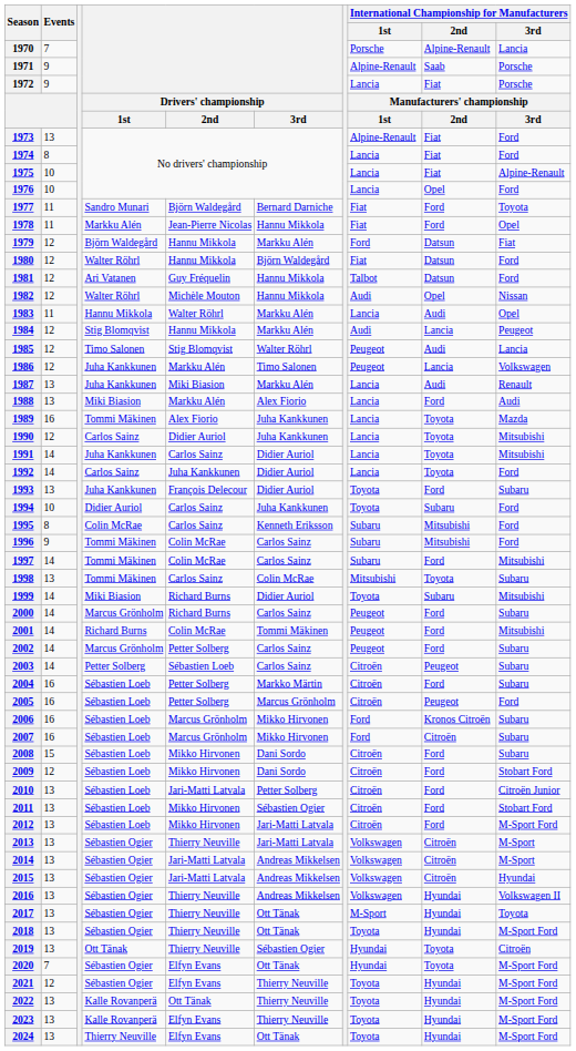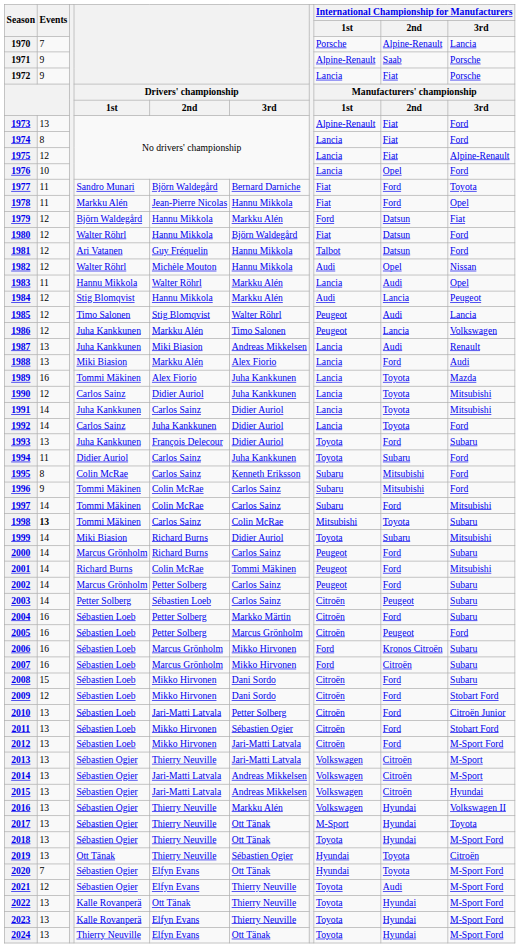 <table class="wikitable" style="font-size:90%;">
 <tr>
 <th rowspan=2>Season</th>
 <th rowspan=2>Events</th>
 <th rowspan=100></th>
 <th colspan=3 rowspan=5></th>
 <th rowspan=100></th>
 <th colspan=3><a href='#'>International Championship for Manufacturers</a></th>
 </tr>
 <tr>
 <th>1st</th>
 <th>2nd</th>
 <th>3rd</th>
 </tr>
 <tr>
 <th>1970</th>
 <td>7</td>
 <td> <a href='#'>Porsche</a></td>
 <td> <a href='#'>Alpine-Renault</a></td>
 <td> <a href='#'>Lancia</a></td>
 </tr>
 <tr>
 <th>1971</th>
 <td>9</td>
 <td> <a href='#'>Alpine-Renault</a></td>
 <td> <a href='#'>Saab</a></td>
 <td> <a href='#'>Porsche</a></td>
 </tr>
 <tr>
 <th>1972</th>
 <td>9</td>
 <td> <a href='#'>Lancia</a></td>
 <td> <a href='#'>Fiat</a></td>
 <td> <a href='#'>Porsche</a></td>
 </tr>
 <tr>
 <th colspan="2" rowspan="2"></th>
 <th colspan=3>Drivers' championship</th>
 <th colspan=3>Manufacturers' championship</th>
 </tr>
 <tr>
 <th>1st</th>
 <th>2nd</th>
 <th>3rd</th>
 <th>1st</th>
 <th>2nd</th>
 <th>3rd</th>
 </tr>
 <tr>
 <th><a href='#'>1973</a></th>
 <td>13</td>
 <td colspan=3 rowspan=4 style="text-align:center">No drivers' championship</td>
 <td> <a href='#'>Alpine-Renault</a></td>
 <td> <a href='#'>Fiat</a></td>
 <td> <a href='#'>Ford</a></td>
 </tr>
 <tr>
 <th><a href='#'>1974</a></th>
 <td>8</td>
 <td> <a href='#'>Lancia</a></td>
 <td> <a href='#'>Fiat</a></td>
 <td> <a href='#'>Ford</a></td>
 </tr>
 <tr>
 <th><a href='#'>1975</a></th>
-<td>10</td>
+<td>12</td>
 <td> <a href='#'>Lancia</a></td>
 <td> <a href='#'>Fiat</a></td>
 <td> <a href='#'>Alpine-Renault</a></td>
 </tr>
 <tr>
 <th><a href='#'>1976</a></th>
 <td>10</td>
 <td> <a href='#'>Lancia</a></td>
 <td> <a href='#'>Opel</a></td>
 <td> <a href='#'>Ford</a></td>
 </tr>
 <tr>
 <th><a href='#'>1977</a></th>
 <td>11</td>
 <td> <a href='#'>Sandro Munari</a></td>
 <td> <a href='#'>Björn Waldegård</a></td>
 <td> <a href='#'>Bernard Darniche</a></td>
 <td> <a href='#'>Fiat</a></td>
 <td> <a href='#'>Ford</a></td>
 <td> <a href='#'>Toyota</a></td>
 </tr>
 <tr>
 <th><a href='#'>1978</a></th>
 <td>11</td>
 <td> <a href='#'>Markku Alén</a></td>
 <td> <a href='#'>Jean-Pierre Nicolas</a></td>
 <td> <a href='#'>Hannu Mikkola</a></td>
 <td> <a href='#'>Fiat</a></td>
 <td> <a href='#'>Ford</a></td>
 <td> <a href='#'>Opel</a></td>
 </tr>
 <tr>
 <th><a href='#'>1979</a></th>
 <td>12</td>
 <td> <a href='#'>Björn Waldegård</a></td>
 <td> <a href='#'>Hannu Mikkola</a></td>
 <td> <a href='#'>Markku Alén</a></td>
 <td> <a href='#'>Ford</a></td>
 <td> <a href='#'>Datsun</a></td>
 <td> <a href='#'>Fiat</a></td>
 </tr>
 <tr>
 <th><a href='#'>1980</a></th>
 <td>12</td>
 <td> <a href='#'>Walter Röhrl</a></td>
 <td> <a href='#'>Hannu Mikkola</a></td>
 <td> <a href='#'>Björn Waldegård</a></td>
 <td> <a href='#'>Fiat</a></td>
 <td> <a href='#'>Datsun</a></td>
 <td> <a href='#'>Ford</a></td>
 </tr>
 <tr>
 <th><a href='#'>1981</a></th>
 <td>12</td>
 <td> <a href='#'>Ari Vatanen</a></td>
 <td> <a href='#'>Guy Fréquelin</a></td>
 <td> <a href='#'>Hannu Mikkola</a></td>
 <td> <a href='#'>Talbot</a></td>
 <td> <a href='#'>Datsun</a></td>
 <td> <a href='#'>Ford</a></td>
 </tr>
 <tr>
 <th><a href='#'>1982</a></th>
 <td>12</td>
 <td> <a href='#'>Walter Röhrl</a></td>
 <td> <a href='#'>Michèle Mouton</a></td>
 <td> <a href='#'>Hannu Mikkola</a></td>
 <td> <a href='#'>Audi</a></td>
 <td> <a href='#'>Opel</a></td>
 <td> <a href='#'>Nissan</a></td>
 </tr>
 <tr>
 <th><a href='#'>1983</a></th>
 <td>11</td>
 <td> <a href='#'>Hannu Mikkola</a></td>
 <td> <a href='#'>Walter Röhrl</a></td>
 <td> <a href='#'>Markku Alén</a></td>
 <td> <a href='#'>Lancia</a></td>
 <td> <a href='#'>Audi</a></td>
 <td> <a href='#'>Opel</a></td>
 </tr>
 <tr>
 <th><a href='#'>1984</a></th>
 <td>12</td>
 <td> <a href='#'>Stig Blomqvist</a></td>
 <td> <a href='#'>Hannu Mikkola</a></td>
 <td> <a href='#'>Markku Alén</a></td>
 <td> <a href='#'>Audi</a></td>
 <td> <a href='#'>Lancia</a></td>
 <td> <a href='#'>Peugeot</a></td>
 </tr>
 <tr>
 <th><a href='#'>1985</a></th>
 <td>12</td>
 <td> <a href='#'>Timo Salonen</a></td>
 <td> <a href='#'>Stig Blomqvist</a></td>
 <td> <a href='#'>Walter Röhrl</a></td>
 <td> <a href='#'>Peugeot</a></td>
 <td> <a href='#'>Audi</a></td>
 <td> <a href='#'>Lancia</a></td>
 </tr>
 <tr>
 <th><a href='#'>1986</a></th>
 <td>12</td>
 <td> <a href='#'>Juha Kankkunen</a></td>
 <td> <a href='#'>Markku Alén</a></td>
 <td> <a href='#'>Timo Salonen</a></td>
 <td> <a href='#'>Peugeot</a></td>
 <td> <a href='#'>Lancia</a></td>
 <td> <a href='#'>Volkswagen</a></td>
 </tr>
 <tr>
 <th><a href='#'>1987</a></th>
 <td>13</td>
 <td> <a href='#'>Juha Kankkunen</a></td>
 <td> <a href='#'>Miki Biasion</a></td>
-<td> <a href='#'>Markku Alén</a></td>
+<td> <a href='#'>Andreas Mikkelsen</a></td>
 <td> <a href='#'>Lancia</a></td>
 <td> <a href='#'>Audi</a></td>
 <td> <a href='#'>Renault</a></td>
 </tr>
 <tr>
 <th><a href='#'>1988</a></th>
 <td>13</td>
 <td> <a href='#'>Miki Biasion</a></td>
 <td> <a href='#'>Markku Alén</a></td>
 <td> <a href='#'>Alex Fiorio</a></td>
 <td> <a href='#'>Lancia</a></td>
 <td> <a href='#'>Ford</a></td>
 <td> <a href='#'>Audi</a></td>
 </tr>
 <tr>
 <th><a href='#'>1989</a></th>
 <td>16</td>
 <td> <a href='#'>Tommi Mäkinen</a></td>
 <td> <a href='#'>Alex Fiorio</a></td>
 <td> <a href='#'>Juha Kankkunen</a></td>
 <td> <a href='#'>Lancia</a></td>
 <td> <a href='#'>Toyota</a></td>
 <td> <a href='#'>Mazda</a></td>
 </tr>
 <tr>
 <th><a href='#'>1990</a></th>
 <td>12</td>
 <td> <a href='#'>Carlos Sainz</a></td>
 <td> <a href='#'>Didier Auriol</a></td>
 <td> <a href='#'>Juha Kankkunen</a></td>
 <td> <a href='#'>Lancia</a></td>
 <td> <a href='#'>Toyota</a></td>
 <td> <a href='#'>Mitsubishi</a></td>
 </tr>
 <tr>
 <th><a href='#'>1991</a></th>
 <td>14</td>
 <td> <a href='#'>Juha Kankkunen</a></td>
 <td> <a href='#'>Carlos Sainz</a></td>
 <td> <a href='#'>Didier Auriol</a></td>
 <td> <a href='#'>Lancia</a></td>
 <td> <a href='#'>Toyota</a></td>
 <td> <a href='#'>Mitsubishi</a></td>
 </tr>
 <tr>
 <th><a href='#'>1992</a></th>
 <td>14</td>
 <td> <a href='#'>Carlos Sainz</a></td>
 <td> <a href='#'>Juha Kankkunen</a></td>
 <td> <a href='#'>Didier Auriol</a></td>
 <td> <a href='#'>Lancia</a></td>
 <td> <a href='#'>Toyota</a></td>
 <td> <a href='#'>Ford</a></td>
 </tr>
 <tr>
 <th><a href='#'>1993</a></th>
 <td>13</td>
 <td> <a href='#'>Juha Kankkunen</a></td>
 <td> <a href='#'>François Delecour</a></td>
 <td> <a href='#'>Didier Auriol</a></td>
 <td> <a href='#'>Toyota</a></td>
 <td> <a href='#'>Ford</a></td>
 <td> <a href='#'>Subaru</a></td>
 </tr>
 <tr>
 <th><a href='#'>1994</a></th>
-<td>10</td>
+<td>11</td>
 <td> <a href='#'>Didier Auriol</a></td>
 <td> <a href='#'>Carlos Sainz</a></td>
 <td> <a href='#'>Juha Kankkunen</a></td>
 <td> <a href='#'>Toyota</a></td>
 <td> <a href='#'>Subaru</a></td>
 <td> <a href='#'>Ford</a></td>
 </tr>
 <tr>
 <th><a href='#'>1995</a></th>
 <td>8</td>
 <td> <a href='#'>Colin McRae</a></td>
 <td> <a href='#'>Carlos Sainz</a></td>
 <td> <a href='#'>Kenneth Eriksson</a></td>
 <td> <a href='#'>Subaru</a></td>
 <td> <a href='#'>Mitsubishi</a></td>
 <td> <a href='#'>Ford</a></td>
 </tr>
 <tr>
 <th><a href='#'>1996</a></th>
 <td>9</td>
 <td> <a href='#'>Tommi Mäkinen</a></td>
 <td> <a href='#'>Colin McRae</a></td>
 <td> <a href='#'>Carlos Sainz</a></td>
 <td> <a href='#'>Subaru</a></td>
 <td> <a href='#'>Mitsubishi</a></td>
 <td> <a href='#'>Ford</a></td>
 </tr>
 <tr>
 <th><a href='#'>1997</a></th>
 <td>14</td>
 <td> <a href='#'>Tommi Mäkinen</a></td>
 <td> <a href='#'>Colin McRae</a></td>
 <td> <a href='#'>Carlos Sainz</a></td>
 <td> <a href='#'>Subaru</a></td>
 <td> <a href='#'>Ford</a></td>
 <td> <a href='#'>Mitsubishi</a></td>
 </tr>
 <tr>
 <th><a href='#'>1998</a></th>
-<td>13</td>
+<td><strong>13</strong></td>
 <td> <a href='#'>Tommi Mäkinen</a></td>
 <td> <a href='#'>Carlos Sainz</a></td>
 <td> <a href='#'>Colin McRae</a></td>
 <td> <a href='#'>Mitsubishi</a></td>
 <td> <a href='#'>Toyota</a></td>
 <td> <a href='#'>Subaru</a></td>
 </tr>
 <tr>
 <th><a href='#'>1999</a></th>
 <td>14</td>
 <td> <a href='#'>Miki Biasion</a></td>
 <td> <a href='#'>Richard Burns</a></td>
 <td> <a href='#'>Didier Auriol</a></td>
 <td> <a href='#'>Toyota</a></td>
 <td> <a href='#'>Subaru</a></td>
 <td> <a href='#'>Mitsubishi</a></td>
 </tr>
 <tr>
 <th><a href='#'>2000</a></th>
 <td>14</td>
 <td> <a href='#'>Marcus Grönholm</a></td>
 <td> <a href='#'>Richard Burns</a></td>
 <td> <a href='#'>Carlos Sainz</a></td>
 <td> <a href='#'>Peugeot</a></td>
 <td> <a href='#'>Ford</a></td>
 <td> <a href='#'>Subaru</a></td>
 </tr>
 <tr>
 <th><a href='#'>2001</a></th>
 <td>14</td>
 <td> <a href='#'>Richard Burns</a></td>
 <td> <a href='#'>Colin McRae</a></td>
 <td> <a href='#'>Tommi Mäkinen</a></td>
 <td> <a href='#'>Peugeot</a></td>
 <td> <a href='#'>Ford</a></td>
 <td> <a href='#'>Mitsubishi</a></td>
 </tr>
 <tr>
 <th><a href='#'>2002</a></th>
 <td>14</td>
 <td> <a href='#'>Marcus Grönholm</a></td>
 <td> <a href='#'>Petter Solberg</a></td>
 <td> <a href='#'>Carlos Sainz</a></td>
 <td> <a href='#'>Peugeot</a></td>
 <td> <a href='#'>Ford</a></td>
 <td> <a href='#'>Subaru</a></td>
 </tr>
 <tr>
 <th><a href='#'>2003</a></th>
 <td>14</td>
 <td> <a href='#'>Petter Solberg</a></td>
 <td> <a href='#'>Sébastien Loeb</a></td>
 <td> <a href='#'>Carlos Sainz</a></td>
 <td> <a href='#'>Citroën</a></td>
 <td> <a href='#'>Peugeot</a></td>
 <td> <a href='#'>Subaru</a></td>
 </tr>
 <tr>
 <th><a href='#'>2004</a></th>
 <td>16</td>
 <td> <a href='#'>Sébastien Loeb</a></td>
 <td> <a href='#'>Petter Solberg</a></td>
 <td> <a href='#'>Markko Märtin</a></td>
 <td> <a href='#'>Citroën</a></td>
 <td> <a href='#'>Ford</a></td>
 <td> <a href='#'>Subaru</a></td>
 </tr>
 <tr>
 <th><a href='#'>2005</a></th>
 <td>16</td>
 <td> <a href='#'>Sébastien Loeb</a></td>
 <td> <a href='#'>Petter Solberg</a></td>
 <td> <a href='#'>Marcus Grönholm</a></td>
 <td> <a href='#'>Citroën</a></td>
 <td> <a href='#'>Peugeot</a></td>
 <td> <a href='#'>Ford</a></td>
 </tr>
 <tr>
 <th><a href='#'>2006</a></th>
 <td>16</td>
 <td> <a href='#'>Sébastien Loeb</a></td>
 <td> <a href='#'>Marcus Grönholm</a></td>
 <td> <a href='#'>Mikko Hirvonen</a></td>
 <td> <a href='#'>Ford</a></td>
 <td> <a href='#'>Kronos Citroën</a></td>
 <td> <a href='#'>Subaru</a></td>
 </tr>
 <tr>
 <th><a href='#'>2007</a></th>
 <td>16</td>
 <td> <a href='#'>Sébastien Loeb</a></td>
 <td> <a href='#'>Marcus Grönholm</a></td>
 <td> <a href='#'>Mikko Hirvonen</a></td>
 <td> <a href='#'>Ford</a></td>
 <td> <a href='#'>Citroën</a></td>
 <td> <a href='#'>Subaru</a></td>
 </tr>
 <tr>
 <th><a href='#'>2008</a></th>
 <td>15</td>
 <td> <a href='#'>Sébastien Loeb</a></td>
 <td> <a href='#'>Mikko Hirvonen</a></td>
 <td> <a href='#'>Dani Sordo</a></td>
 <td> <a href='#'>Citroën</a></td>
 <td> <a href='#'>Ford</a></td>
 <td> <a href='#'>Subaru</a></td>
 </tr>
 <tr>
 <th><a href='#'>2009</a></th>
 <td>12</td>
 <td> <a href='#'>Sébastien Loeb</a></td>
 <td> <a href='#'>Mikko Hirvonen</a></td>
 <td> <a href='#'>Dani Sordo</a></td>
 <td> <a href='#'>Citroën</a></td>
 <td> <a href='#'>Ford</a></td>
 <td> <a href='#'>Stobart Ford</a></td>
 </tr>
 <tr>
 <th><a href='#'>2010</a></th>
 <td>13</td>
 <td> <a href='#'>Sébastien Loeb</a></td>
 <td> <a href='#'>Jari-Matti Latvala</a></td>
 <td> <a href='#'>Petter Solberg</a></td>
 <td> <a href='#'>Citroën</a></td>
 <td> <a href='#'>Ford</a></td>
 <td> <a href='#'>Citroën Junior</a></td>
 </tr>
 <tr>
 <th><a href='#'>2011</a></th>
 <td>13</td>
 <td> <a href='#'>Sébastien Loeb</a></td>
 <td> <a href='#'>Mikko Hirvonen</a></td>
 <td> <a href='#'>Sébastien Ogier</a></td>
 <td> <a href='#'>Citroën</a></td>
 <td> <a href='#'>Ford</a></td>
 <td> <a href='#'>Stobart Ford</a></td>
 </tr>
 <tr>
 <th><a href='#'>2012</a></th>
 <td>13</td>
 <td> <a href='#'>Sébastien Loeb</a></td>
 <td> <a href='#'>Mikko Hirvonen</a></td>
 <td> <a href='#'>Jari-Matti Latvala</a></td>
 <td> <a href='#'>Citroën</a></td>
 <td> <a href='#'>Ford</a></td>
 <td> <a href='#'>M-Sport Ford</a></td>
 </tr>
 <tr>
 <th><a href='#'>2013</a></th>
 <td>13</td>
 <td> <a href='#'>Sébastien Ogier</a></td>
 <td> <a href='#'>Thierry Neuville</a></td>
 <td> <a href='#'>Jari-Matti Latvala</a></td>
 <td> <a href='#'>Volkswagen</a></td>
 <td> <a href='#'>Citroën</a></td>
 <td> <a href='#'>M-Sport</a></td>
 </tr>
 <tr>
 <th><a href='#'>2014</a></th>
 <td>13</td>
 <td> <a href='#'>Sébastien Ogier</a></td>
 <td> <a href='#'>Jari-Matti Latvala</a></td>
 <td> <a href='#'>Andreas Mikkelsen</a></td>
 <td> <a href='#'>Volkswagen</a></td>
 <td> <a href='#'>Citroën</a></td>
 <td> <a href='#'>M-Sport</a></td>
 </tr>
 <tr>
 <th><a href='#'>2015</a></th>
 <td>13</td>
 <td> <a href='#'>Sébastien Ogier</a></td>
 <td> <a href='#'>Jari-Matti Latvala</a></td>
 <td> <a href='#'>Andreas Mikkelsen</a></td>
 <td> <a href='#'>Volkswagen</a></td>
 <td> <a href='#'>Citroën</a></td>
 <td> <a href='#'>Hyundai</a></td>
 </tr>
 <tr>
 <th><a href='#'>2016</a></th>
 <td>13</td>
 <td> <a href='#'>Sébastien Ogier</a></td>
 <td> <a href='#'>Thierry Neuville</a></td>
-<td> <a href='#'>Andreas Mikkelsen</a></td>
+<td> <a href='#'>Markku Alén</a></td>
 <td> <a href='#'>Volkswagen</a></td>
 <td> <a href='#'>Hyundai</a></td>
 <td> <a href='#'>Volkswagen II</a></td>
 </tr>
 <tr>
 <th><a href='#'>2017</a></th>
 <td>13</td>
 <td> <a href='#'>Sébastien Ogier</a></td>
 <td> <a href='#'>Thierry Neuville</a></td>
 <td> <a href='#'>Ott Tänak</a></td>
 <td> <a href='#'>M-Sport</a></td>
 <td> <a href='#'>Hyundai</a></td>
 <td> <a href='#'>Toyota</a></td>
 </tr>
 <tr>
 <th><a href='#'>2018</a></th>
 <td>13</td>
 <td> <a href='#'>Sébastien Ogier</a></td>
 <td> <a href='#'>Thierry Neuville</a></td>
 <td> <a href='#'>Ott Tänak</a></td>
 <td> <a href='#'>Toyota</a></td>
 <td> <a href='#'>Hyundai</a></td>
 <td> <a href='#'>M-Sport Ford</a></td>
 </tr>
 <tr>
 <th><a href='#'>2019</a></th>
 <td>13</td>
 <td> <a href='#'>Ott Tänak</a></td>
 <td> <a href='#'>Thierry Neuville</a></td>
 <td> <a href='#'>Sébastien Ogier</a></td>
 <td> <a href='#'>Hyundai</a></td>
 <td> <a href='#'>Toyota</a></td>
 <td> <a href='#'>Citroën</a></td>
 </tr>
 <tr>
 <th><a href='#'>2020</a></th>
 <td>7</td>
 <td> <a href='#'>Sébastien Ogier</a></td>
 <td> <a href='#'>Elfyn Evans</a></td>
 <td> <a href='#'>Ott Tänak</a></td>
 <td> <a href='#'>Hyundai</a></td>
 <td> <a href='#'>Toyota</a></td>
 <td> <a href='#'>M-Sport Ford</a></td>
 </tr>
 <tr>
 <th><a href='#'>2021</a></th>
 <td>12</td>
 <td> <a href='#'>Sébastien Ogier</a></td>
 <td> <a href='#'>Elfyn Evans</a></td>
 <td> <a href='#'>Thierry Neuville</a></td>
 <td> <a href='#'>Toyota</a></td>
-<td> <a href='#'>Hyundai</a></td>
+<td> <a href='#'>Audi</a></td>
 <td> <a href='#'>M-Sport Ford</a></td>
 </tr>
 <tr>
 <th><a href='#'>2022</a></th>
 <td>13</td>
 <td> <a href='#'>Kalle Rovanperä</a></td>
 <td> <a href='#'>Ott Tänak</a></td>
 <td> <a href='#'>Thierry Neuville</a></td>
 <td> <a href='#'>Toyota</a></td>
 <td> <a href='#'>Hyundai</a></td>
 <td> <a href='#'>M-Sport Ford</a></td>
 </tr>
 <tr>
 <th><a href='#'>2023</a></th>
 <td>13</td>
 <td> <a href='#'>Kalle Rovanperä</a></td>
 <td> <a href='#'>Elfyn Evans</a></td>
 <td> <a href='#'>Thierry Neuville</a></td>
 <td> <a href='#'>Toyota</a></td>
 <td> <a href='#'>Hyundai</a></td>
 <td> <a href='#'>M-Sport Ford</a></td>
 </tr>
 <tr>
 <th><a href='#'>2024</a></th>
 <td>13</td>
 <td> <a href='#'>Thierry Neuville</a></td>
 <td> <a href='#'>Elfyn Evans</a></td>
 <td> <a href='#'>Ott Tänak</a></td>
 <td> <a href='#'>Toyota</a></td>
 <td> <a href='#'>Hyundai</a></td>
 <td> <a href='#'>M-Sport Ford</a></td>
 </tr>
 </table>
